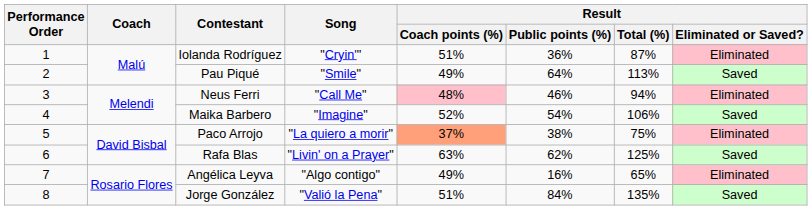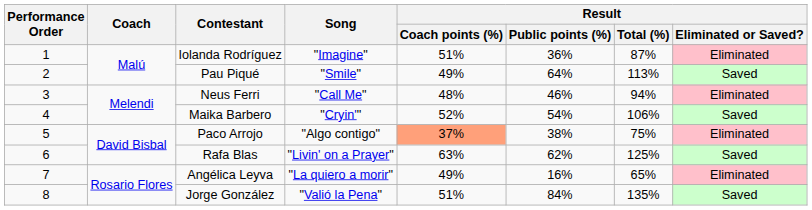 <table class="wikitable" style="text-align: center; width: auto;">
 <tr>
 <th rowspan=2>Performance <br>Order</th>
 <th rowspan=2>Coach</th>
 <th rowspan=2>Contestant</th>
 <th rowspan=2>Song</th>
 <th colspan=4>Result</th>
 </tr>
 <tr>
 <th>Coach points (%)</th>
 <th>Public points (%)</th>
 <th>Total (%)</th>
 <th>Eliminated or Saved?</th>
 </tr>
 <tr>
 <td>1</td>
 <td rowspan=2><a href='#'>Malú</a></td>
 <td>Iolanda Rodríguez</td>
-<td>"<a href='#'>Cryin'</a>"</td>
+<td>"<a href='#'>Imagine</a>"</td>
 <td>51%</td>
 <td>36%</td>
 <td>87%</td>
 <td style="background:pink;">Eliminated</td>
 </tr>
 <tr>
 <td>2</td>
 <td>Pau Piqué</td>
 <td>"<a href='#'>Smile</a>"</td>
 <td>49%</td>
 <td>64%</td>
 <td>113%</td>
 <td style="background:#cfc">Saved</td>
 </tr>
 <tr>
 <td>3</td>
 <td rowspan=2><a href='#'>Melendi</a></td>
 <td>Neus Ferri</td>
 <td>"<a href='#'>Call Me</a>"</td>
-<td style="background: pink;">48%</td>
+<td>48%</td>
 <td>46%</td>
 <td>94%</td>
 <td style="background:pink;">Eliminated</td>
 </tr>
 <tr>
 <td>4</td>
 <td>Maika Barbero</td>
-<td>"<a href='#'>Imagine</a>"</td>
+<td>"<a href='#'>Cryin'</a>"</td>
 <td>52%</td>
 <td>54%</td>
 <td>106%</td>
 <td style="background:#cfc">Saved</td>
 </tr>
 <tr>
 <td>5</td>
 <td rowspan=2><a href='#'>David Bisbal</a></td>
 <td>Paco Arrojo</td>
-<td>"<a href='#'>La quiero a morir</a>"</td>
+<td>"Algo contigo"</td>
 <td style="background: lightsalmon;">37%</td>
 <td>38%</td>
 <td>75%</td>
 <td style="background:pink;">Eliminated</td>
 </tr>
 <tr>
 <td>6</td>
 <td>Rafa Blas</td>
 <td>"<a href='#'>Livin' on a Prayer</a>"</td>
 <td>63%</td>
 <td>62%</td>
 <td>125%</td>
 <td style="background:#cfc">Saved</td>
 </tr>
 <tr>
 <td>7</td>
 <td rowspan=2><a href='#'>Rosario Flores</a></td>
 <td>Angélica Leyva</td>
-<td>"Algo contigo"</td>
+<td>"<a href='#'>La quiero a morir</a>"</td>
 <td>49%</td>
 <td>16%</td>
 <td>65%</td>
 <td style="background:pink;">Eliminated</td>
 </tr>
 <tr>
 <td>8</td>
 <td>Jorge González</td>
 <td>"<a href='#'>Valió la Pena</a>"</td>
 <td>51%</td>
 <td>84%</td>
 <td>135%</td>
 <td style="background:#cfc">Saved</td>
 </tr>
 </table>
